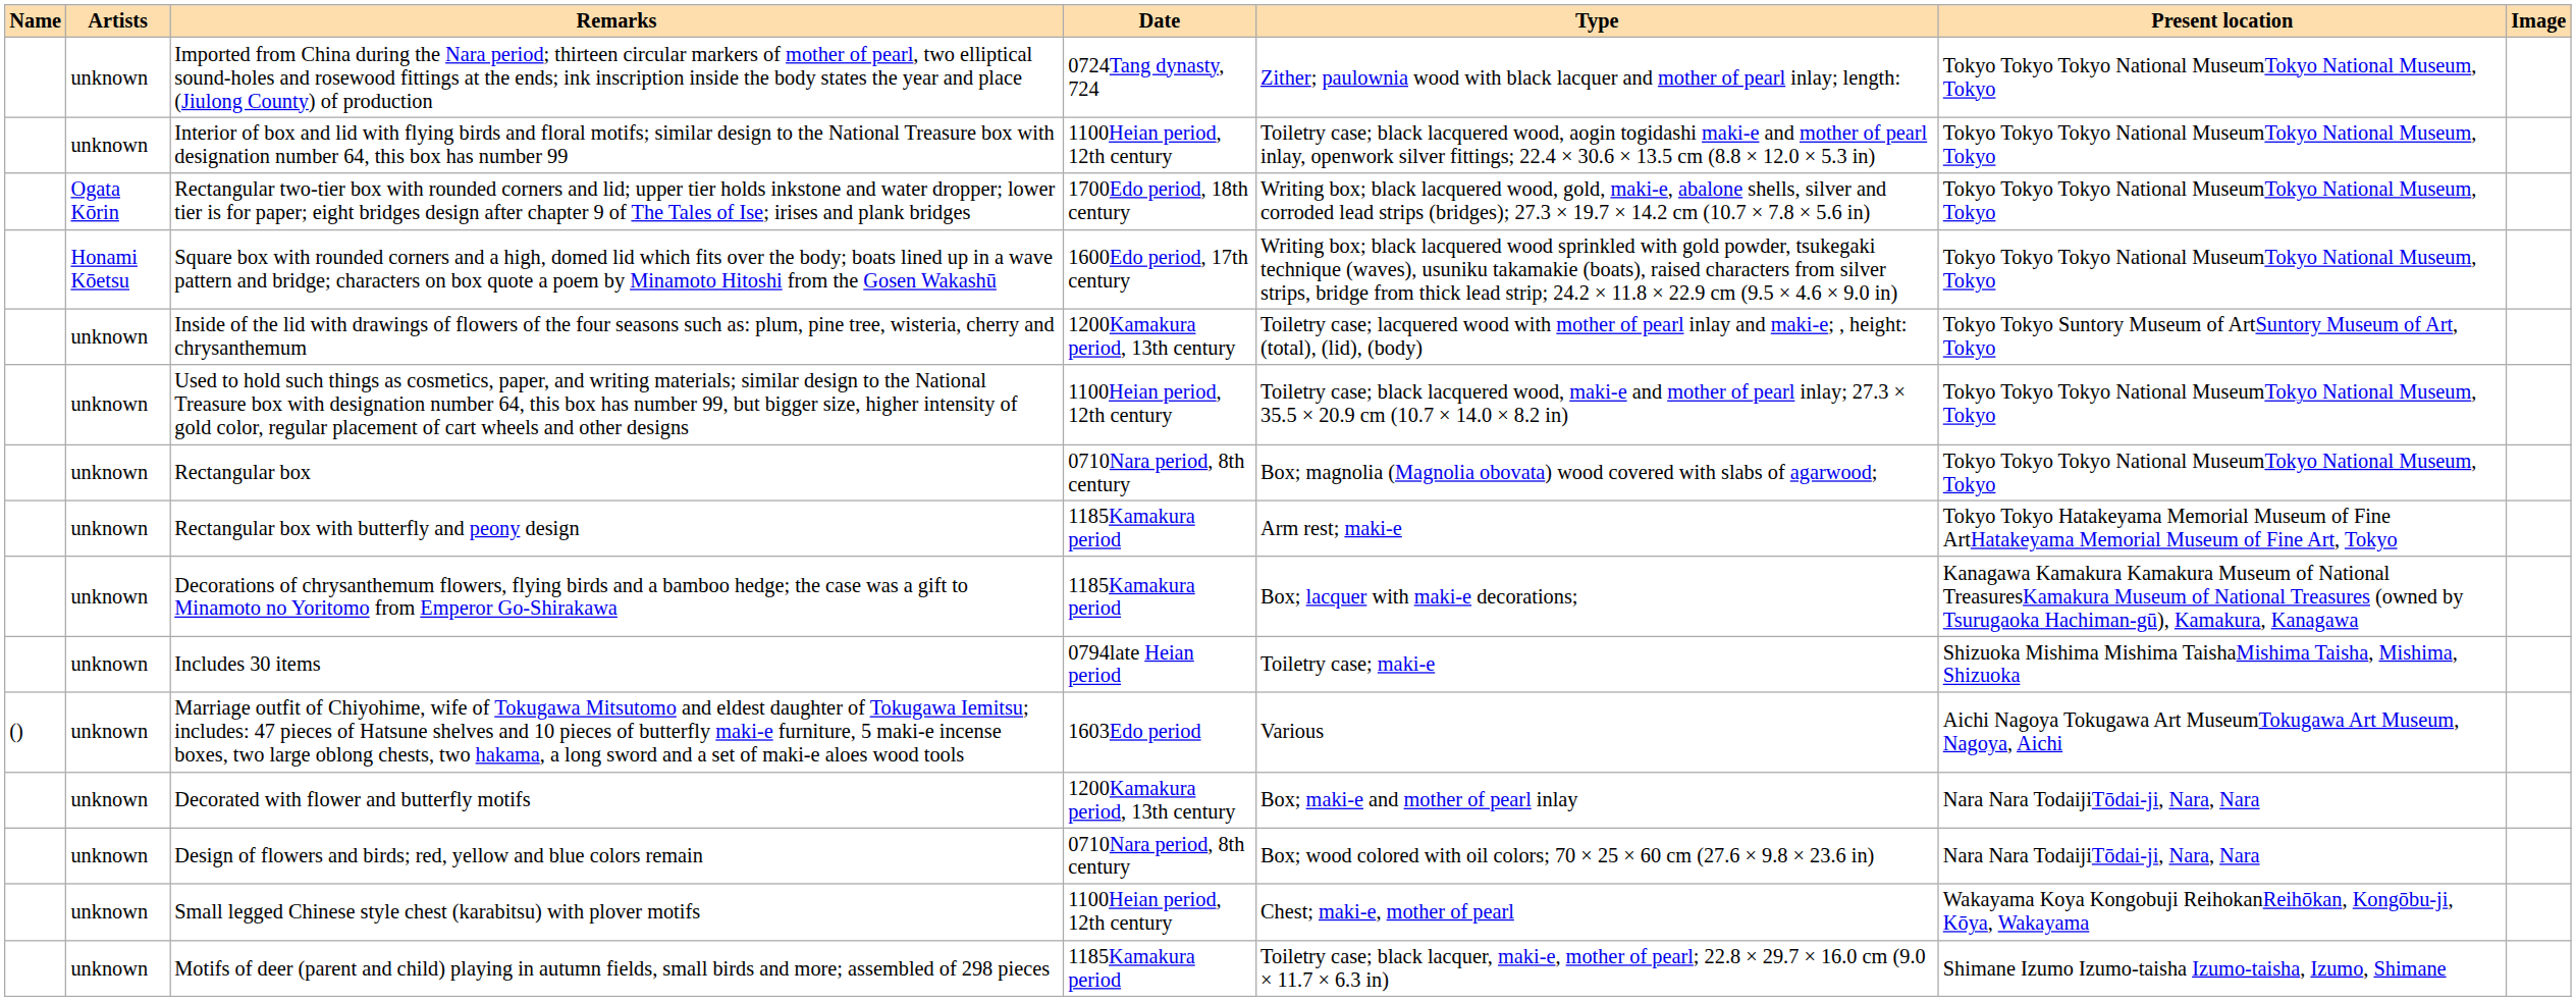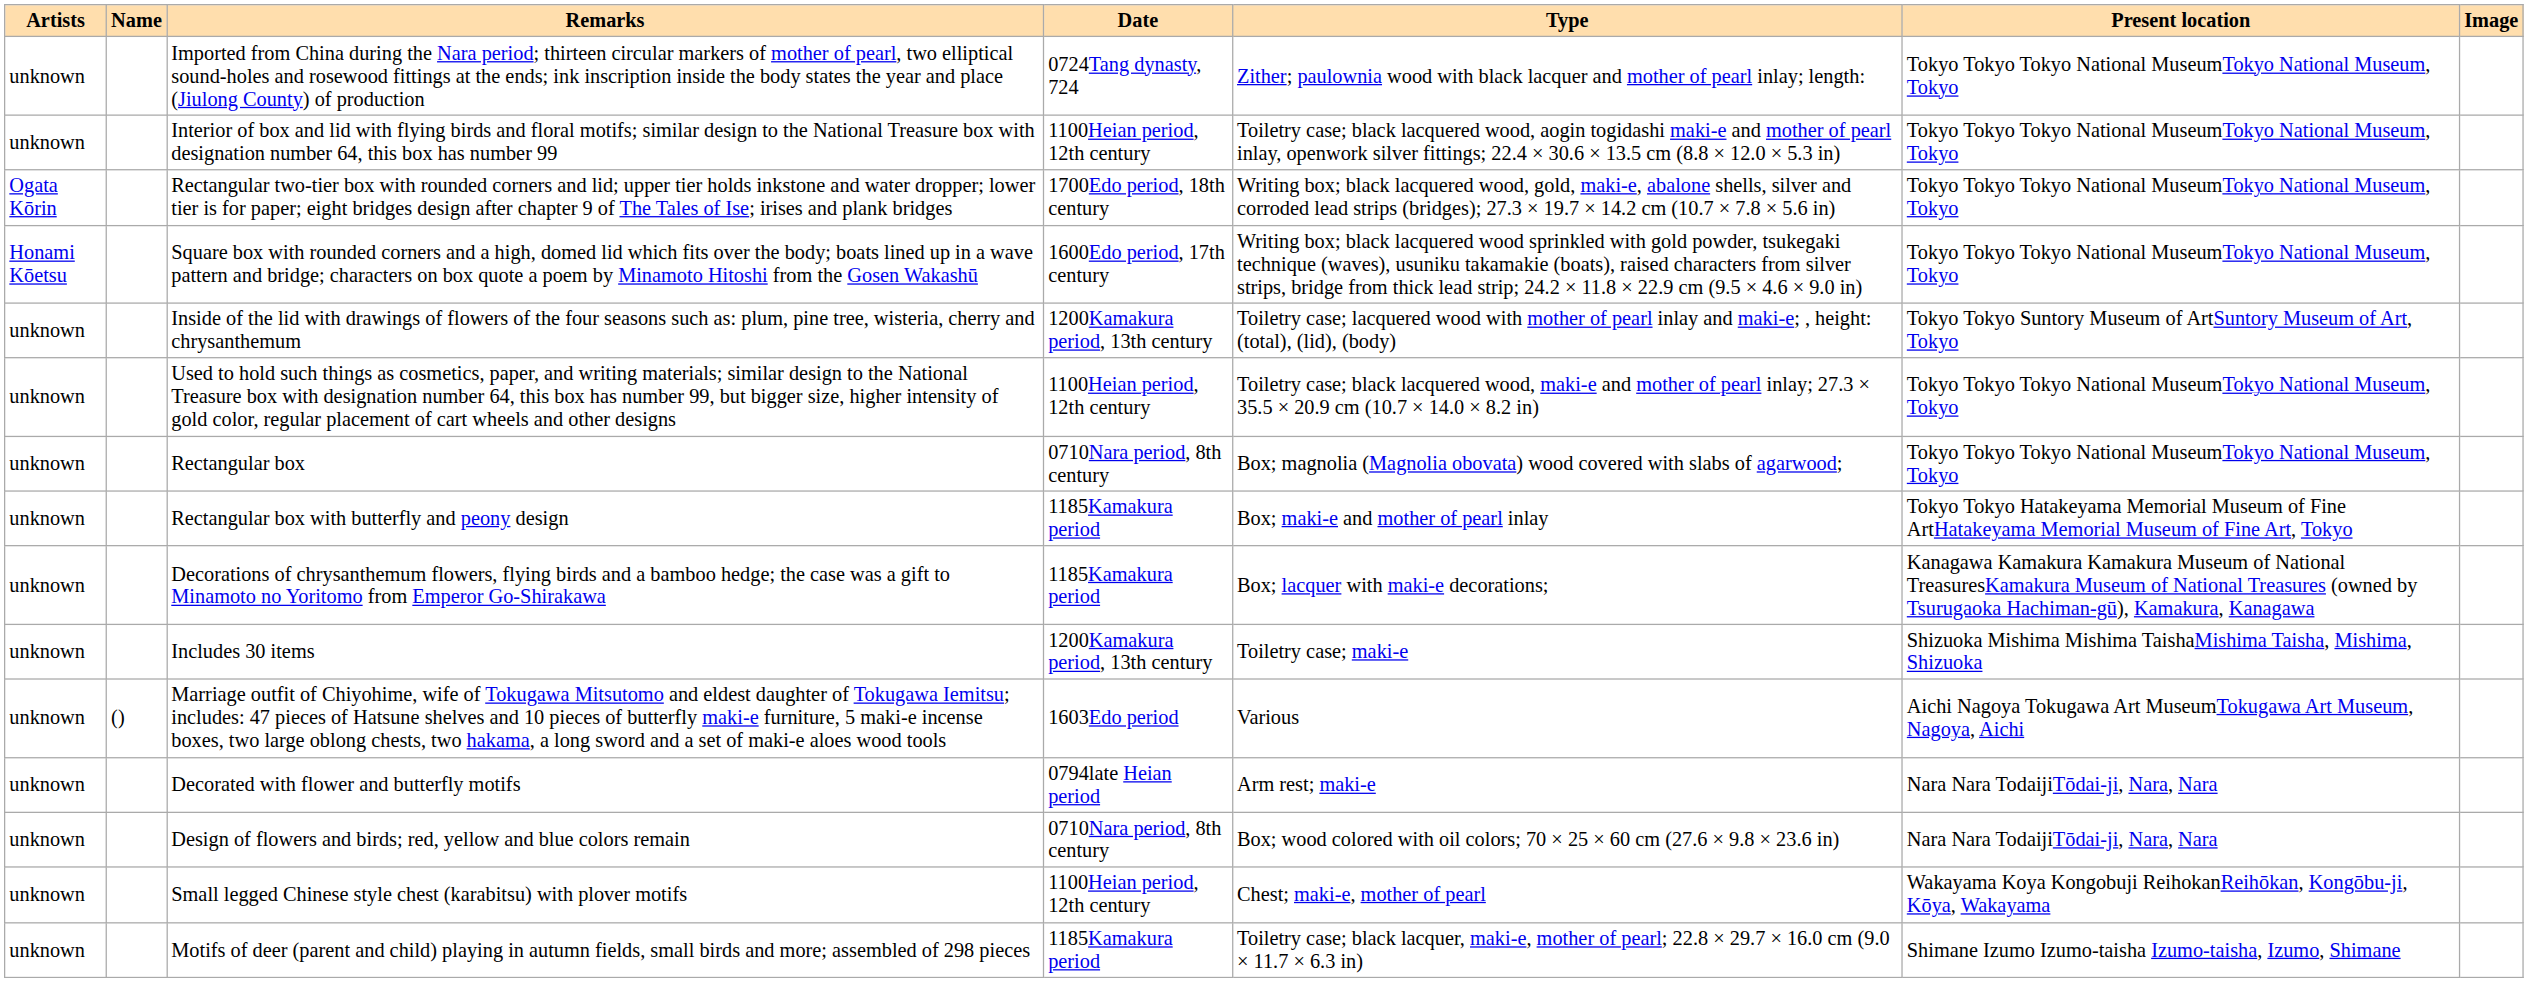 <table class="wikitable sortable" width="100%" style="background:#ffffff;">
 <tr>
+<th align="left" style="background:#ffdead;">Artists</th>
 <th align="left" style="background:#ffdead;">Name</th>
-<th align="left" style="background:#ffdead;">Artists</th>
 <th align="left" style="background:#ffdead;" class="unsortable">Remarks</th>
 <th align="left" style="background:#ffdead;">Date</th>
 <th align="left" style="background:#ffdead;" class="unsortable">Type</th>
 <th align="left" style="background:#ffdead;">Present location</th>
 <th align="left" style="background:#ffdead;" class="unsortable">Image</th>
 </tr>
 <tr>
+<td>unknown</td>
 <td></td>
-<td>unknown</td>
 <td>Imported from China during the <a href='#'>Nara period</a>; thirteen circular markers of <a href='#'>mother of pearl</a>, two elliptical sound-holes and rosewood fittings at the ends; ink inscription inside the body states the year and place (<a href='#'>Jiulong County</a>) of production</td>
 <td><span>0724</span><a href='#'>Tang dynasty</a>, 724</td>
 <td><a href='#'>Zither</a>; <a href='#'>paulownia</a> wood with black lacquer and <a href='#'>mother of pearl</a> inlay; length: </td>
 <td><span>Tokyo Tokyo Tokyo National Museum</span><a href='#'>Tokyo National Museum</a>, <a href='#'>Tokyo</a></td>
 <td></td>
 </tr>
 <tr>
+<td>unknown</td>
 <td></td>
-<td>unknown</td>
 <td>Interior of box and lid with flying birds and floral motifs; similar design to the National Treasure box with designation number 64, this box has number 99</td>
 <td><span>1100</span><a href='#'>Heian period</a>, 12th century</td>
 <td>Toiletry case; black lacquered wood, aogin togidashi <a href='#'>maki-e</a> and <a href='#'>mother of pearl</a> inlay, openwork silver fittings; 22.4 × 30.6 × 13.5 cm (8.8 × 12.0 × 5.3 in)</td>
 <td><span>Tokyo Tokyo Tokyo National Museum</span><a href='#'>Tokyo National Museum</a>, <a href='#'>Tokyo</a></td>
 <td></td>
 </tr>
 <tr>
+<td><a href='#'>Ogata Kōrin</a></td>
 <td></td>
-<td><a href='#'>Ogata Kōrin</a></td>
 <td>Rectangular two-tier box with rounded corners and lid; upper tier holds inkstone and water dropper; lower tier is for paper; eight bridges design after chapter 9 of <a href='#'>The Tales of Ise</a>; irises and plank bridges</td>
 <td><span>1700</span><a href='#'>Edo period</a>, 18th century</td>
 <td>Writing box; black lacquered wood, gold, <a href='#'>maki-e</a>, <a href='#'>abalone</a> shells, silver and corroded lead strips (bridges); 27.3 × 19.7 × 14.2 cm (10.7 × 7.8 × 5.6 in)</td>
 <td><span>Tokyo Tokyo Tokyo National Museum</span><a href='#'>Tokyo National Museum</a>, <a href='#'>Tokyo</a></td>
 <td></td>
 </tr>
 <tr>
+<td><a href='#'>Honami Kōetsu</a></td>
 <td></td>
-<td><a href='#'>Honami Kōetsu</a></td>
 <td>Square box with rounded corners and a high, domed lid which fits over the body; boats lined up in a wave pattern and bridge; characters on box quote a poem by <a href='#'>Minamoto Hitoshi</a> from the <a href='#'>Gosen Wakashū</a></td>
 <td><span>1600</span><a href='#'>Edo period</a>, 17th century</td>
 <td>Writing box; black lacquered wood sprinkled with gold powder, tsukegaki technique (waves), usuniku takamakie (boats), raised characters from silver strips, bridge from thick lead strip; 24.2 × 11.8 × 22.9 cm (9.5 × 4.6 × 9.0 in)</td>
 <td><span>Tokyo Tokyo Tokyo National Museum</span><a href='#'>Tokyo National Museum</a>, <a href='#'>Tokyo</a></td>
 <td></td>
 </tr>
 <tr>
+<td>unknown</td>
 <td></td>
-<td>unknown</td>
 <td>Inside of the lid with drawings of flowers of the four seasons such as: plum, pine tree, wisteria, cherry and chrysanthemum</td>
 <td><span>1200</span><a href='#'>Kamakura period</a>, 13th century</td>
 <td>Toiletry case; lacquered wood with <a href='#'>mother of pearl</a> inlay and <a href='#'>maki-e</a>; , height:  (total),  (lid),  (body)</td>
 <td><span>Tokyo Tokyo Suntory Museum of Art</span><a href='#'>Suntory Museum of Art</a>, <a href='#'>Tokyo</a></td>
 <td></td>
 </tr>
 <tr>
+<td>unknown</td>
 <td></td>
-<td>unknown</td>
 <td>Used to hold such things as cosmetics, paper, and writing materials; similar design to the National Treasure box with designation number 64, this box has number 99, but bigger size, higher intensity of gold color, regular placement of cart wheels and other designs</td>
 <td><span>1100</span><a href='#'>Heian period</a>, 12th century</td>
 <td>Toiletry case; black lacquered wood, <a href='#'>maki-e</a> and <a href='#'>mother of pearl</a> inlay; 27.3 × 35.5 × 20.9 cm (10.7 × 14.0 × 8.2 in)</td>
 <td><span>Tokyo Tokyo Tokyo National Museum</span><a href='#'>Tokyo National Museum</a>, <a href='#'>Tokyo</a></td>
 <td></td>
 </tr>
 <tr>
+<td>unknown</td>
 <td></td>
-<td>unknown</td>
 <td>Rectangular box</td>
 <td><span>0710</span><a href='#'>Nara period</a>, 8th century</td>
 <td>Box; magnolia (<a href='#'>Magnolia obovata</a>) wood covered with slabs of <a href='#'>agarwood</a>; </td>
 <td><span>Tokyo Tokyo Tokyo National Museum</span><a href='#'>Tokyo National Museum</a>, <a href='#'>Tokyo</a></td>
 <td></td>
 </tr>
 <tr>
+<td>unknown</td>
 <td></td>
-<td>unknown</td>
 <td>Rectangular box with butterfly and <a href='#'>peony</a> design</td>
 <td><span>1185</span><a href='#'>Kamakura period</a></td>
-<td>Arm rest; <a href='#'>maki-e</a></td>
+<td>Box; <a href='#'>maki-e</a> and <a href='#'>mother of pearl</a> inlay</td>
 <td><span>Tokyo Tokyo Hatakeyama Memorial Museum of Fine Art</span><a href='#'>Hatakeyama Memorial Museum of Fine Art</a>, <a href='#'>Tokyo</a></td>
 <td></td>
 </tr>
 <tr>
+<td>unknown</td>
 <td></td>
-<td>unknown</td>
 <td>Decorations of chrysanthemum flowers, flying birds and a bamboo hedge; the case was a gift to <a href='#'>Minamoto no Yoritomo</a> from <a href='#'>Emperor Go-Shirakawa</a></td>
 <td><span>1185</span><a href='#'>Kamakura period</a></td>
 <td>Box; <a href='#'>lacquer</a> with <a href='#'>maki-e</a> decorations; </td>
 <td><span>Kanagawa Kamakura Kamakura Museum of National Treasures</span><a href='#'>Kamakura Museum of National Treasures</a> (owned by <a href='#'>Tsurugaoka Hachiman-gū</a>), <a href='#'>Kamakura</a>, <a href='#'>Kanagawa</a></td>
 <td></td>
 </tr>
 <tr>
+<td>unknown</td>
 <td></td>
-<td>unknown</td>
 <td>Includes 30 items</td>
-<td><span>0794</span>late <a href='#'>Heian period</a></td>
+<td><span>1200</span><a href='#'>Kamakura period</a>, 13th century</td>
 <td>Toiletry case; <a href='#'>maki-e</a></td>
 <td><span>Shizuoka Mishima Mishima Taisha</span><a href='#'>Mishima Taisha</a>, <a href='#'>Mishima</a>, <a href='#'>Shizuoka</a></td>
 <td></td>
 </tr>
 <tr>
+<td>unknown</td>
 <td> ()</td>
-<td>unknown</td>
 <td>Marriage outfit of Chiyohime, wife of <a href='#'>Tokugawa Mitsutomo</a> and eldest daughter of <a href='#'>Tokugawa Iemitsu</a>; includes: 47 pieces of Hatsune shelves and 10 pieces of butterfly <a href='#'>maki-e</a> furniture, 5 maki-e incense boxes, two large oblong chests, two <a href='#'>hakama</a>, a long sword and a set of maki-e aloes wood tools</td>
 <td><span>1603</span><a href='#'>Edo period</a></td>
 <td>Various</td>
 <td><span>Aichi Nagoya Tokugawa Art Museum</span><a href='#'>Tokugawa Art Museum</a>, <a href='#'>Nagoya</a>, <a href='#'>Aichi</a></td>
 <td><br><br></td>
 </tr>
 <tr>
+<td>unknown</td>
 <td></td>
-<td>unknown</td>
 <td>Decorated with flower and butterfly motifs</td>
-<td><span>1200</span><a href='#'>Kamakura period</a>, 13th century</td>
-<td>Box; <a href='#'>maki-e</a> and <a href='#'>mother of pearl</a> inlay</td>
+<td><span>0794</span>late <a href='#'>Heian period</a></td>
+<td>Arm rest; <a href='#'>maki-e</a></td>
 <td><span>Nara Nara Todaiji</span><a href='#'>Tōdai-ji</a>, <a href='#'>Nara</a>, <a href='#'>Nara</a></td>
 <td></td>
 </tr>
 <tr>
+<td>unknown</td>
 <td></td>
-<td>unknown</td>
 <td>Design of flowers and birds; red, yellow and blue colors remain</td>
 <td><span>0710</span><a href='#'>Nara period</a>, 8th century</td>
 <td>Box; wood colored with oil colors; 70 × 25 × 60 cm (27.6 × 9.8 × 23.6 in)</td>
 <td><span>Nara Nara Todaiji</span><a href='#'>Tōdai-ji</a>, <a href='#'>Nara</a>, <a href='#'>Nara</a></td>
 <td></td>
 </tr>
 <tr>
+<td>unknown</td>
 <td></td>
-<td>unknown</td>
 <td>Small legged Chinese style chest (karabitsu) with plover motifs</td>
 <td><span>1100</span><a href='#'>Heian period</a>, 12th century</td>
 <td>Chest; <a href='#'>maki-e</a>, <a href='#'>mother of pearl</a></td>
 <td><span>Wakayama Koya Kongobuji Reihokan</span><a href='#'>Reihōkan</a>, <a href='#'>Kongōbu-ji</a>, <a href='#'>Kōya</a>, <a href='#'>Wakayama</a></td>
 <td></td>
 </tr>
 <tr>
+<td>unknown</td>
 <td></td>
-<td>unknown</td>
 <td>Motifs of deer (parent and child) playing in autumn fields, small birds and more; assembled of 298 pieces</td>
 <td><span>1185</span><a href='#'>Kamakura period</a></td>
 <td>Toiletry case; black lacquer, <a href='#'>maki-e</a>, <a href='#'>mother of pearl</a>; 22.8 × 29.7 × 16.0 cm (9.0 × 11.7 × 6.3 in)</td>
 <td><span>Shimane Izumo Izumo-taisha</span> <a href='#'>Izumo-taisha</a>, <a href='#'>Izumo</a>, <a href='#'>Shimane</a></td>
 <td></td>
 </tr>
 </table>
